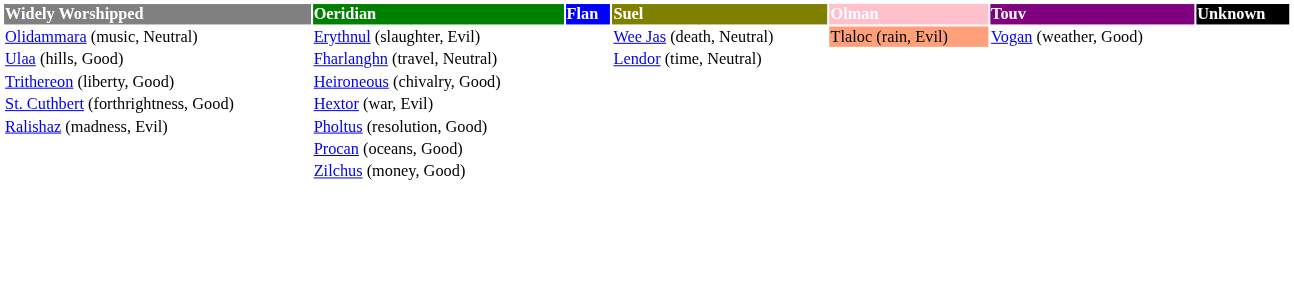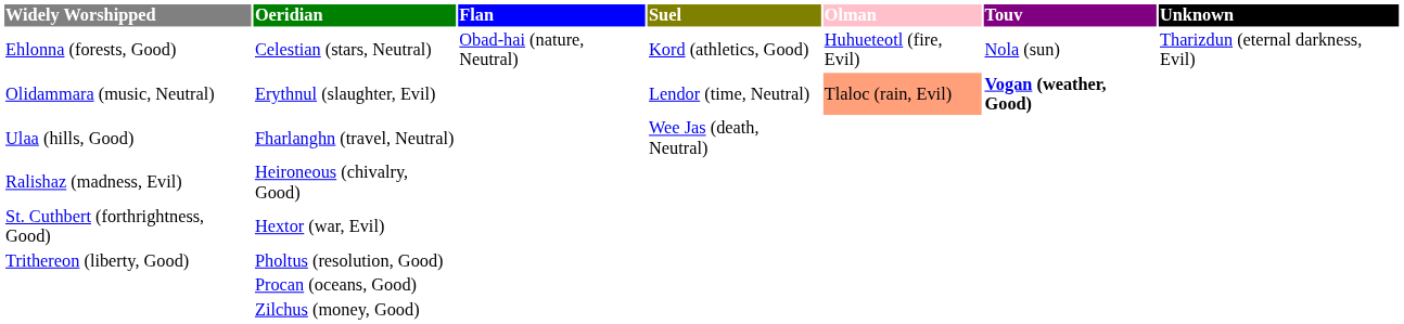 <table border=0 width=100%>
 <tr>
 <td style="color:white" bgcolor=gray><strong>Widely Worshipped</strong></td>
 <td style="color:white" bgcolor=green><strong>Oeridian</strong></td>
 <td style="color:white" bgcolor=blue><strong>Flan</strong></td>
 <td style="color:white" bgcolor=olive><strong>Suel</strong></td>
 <td style="color:white" bgcolor=pink><strong>Olman</strong></td>
 <td style="color:white" bgcolor=purple><strong>Touv</strong></td>
 <td style="color:white" bgcolor=black><strong>Unknown</strong></td>
 </tr>
 <tr>
+<td><a href='#'>Ehlonna</a> (forests, Good)</td>
+<td><a href='#'>Celestian</a> (stars, Neutral)</td>
+<td><a href='#'>Obad-hai</a> (nature, Neutral)</td>
+<td><a href='#'>Kord</a> (athletics, Good)</td>
+<td><a href='#'>Huhueteotl</a> (fire, Evil)</td>
+<td><a href='#'>Nola</a> (sun)</td>
+<td><a href='#'>Tharizdun</a> (eternal darkness, Evil)</td>
+</tr>
+<tr>
 <td><a href='#'>Olidammara</a> (music, Neutral)</td>
 <td><a href='#'>Erythnul</a> (slaughter, Evil)</td>
 <td> </td>
-<td><a href='#'>Wee Jas</a> (death, Neutral)</td>
+<td><a href='#'>Lendor</a> (time, Neutral)</td>
 <td style="background: lightsalmon;">Tlaloc (rain, Evil)</td>
-<td><a href='#'>Vogan</a> (weather, Good)</td>
+<td><strong><a href='#'>Vogan</a> (weather, Good)</strong></td>
 <td> </td>
 </tr>
 <tr>
 <td><a href='#'>Ulaa</a> (hills, Good)</td>
 <td><a href='#'>Fharlanghn</a> (travel, Neutral)</td>
 <td> </td>
-<td><a href='#'>Lendor</a> (time, Neutral)</td>
+<td><a href='#'>Wee Jas</a> (death, Neutral)</td>
 <td> </td>
 <td> </td>
 <td> </td>
 </tr>
 <tr>
-<td><a href='#'>Trithereon</a> (liberty, Good)</td>
+<td><a href='#'>Ralishaz</a> (madness, Evil)</td>
 <td><a href='#'>Heironeous</a> (chivalry, Good)</td>
 <td> </td>
 <td> </td>
 <td> </td>
 </tr>
 <tr>
 <td><a href='#'>St. Cuthbert</a> (forthrightness, Good)</td>
 <td><a href='#'>Hextor</a> (war, Evil)</td>
 <td> </td>
 <td> </td>
 <td> </td>
 </tr>
 <tr>
-<td><a href='#'>Ralishaz</a> (madness, Evil)</td>
+<td><a href='#'>Trithereon</a> (liberty, Good)</td>
 <td><a href='#'>Pholtus</a> (resolution, Good)</td>
 <td> </td>
 <td> </td>
 <td> </td>
 </tr>
 <tr>
 <td> </td>
 <td><a href='#'>Procan</a> (oceans, Good)</td>
 <td> </td>
 <td> </td>
 <td> </td>
 </tr>
 <tr>
 <td> </td>
 <td><a href='#'>Zilchus</a> (money, Good)</td>
 <td> </td>
 <td> </td>
 </tr>
 <tr>
 </tr>
 </table>
